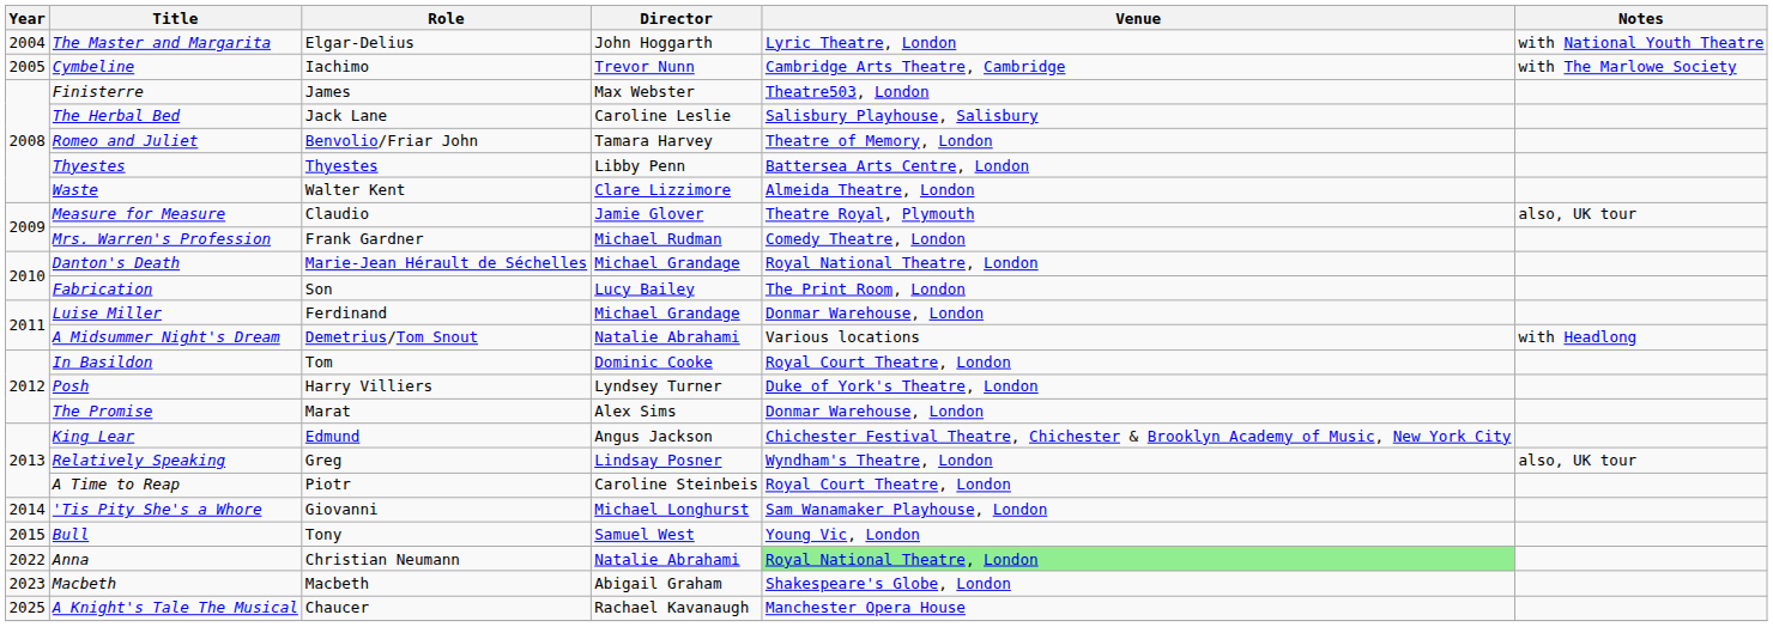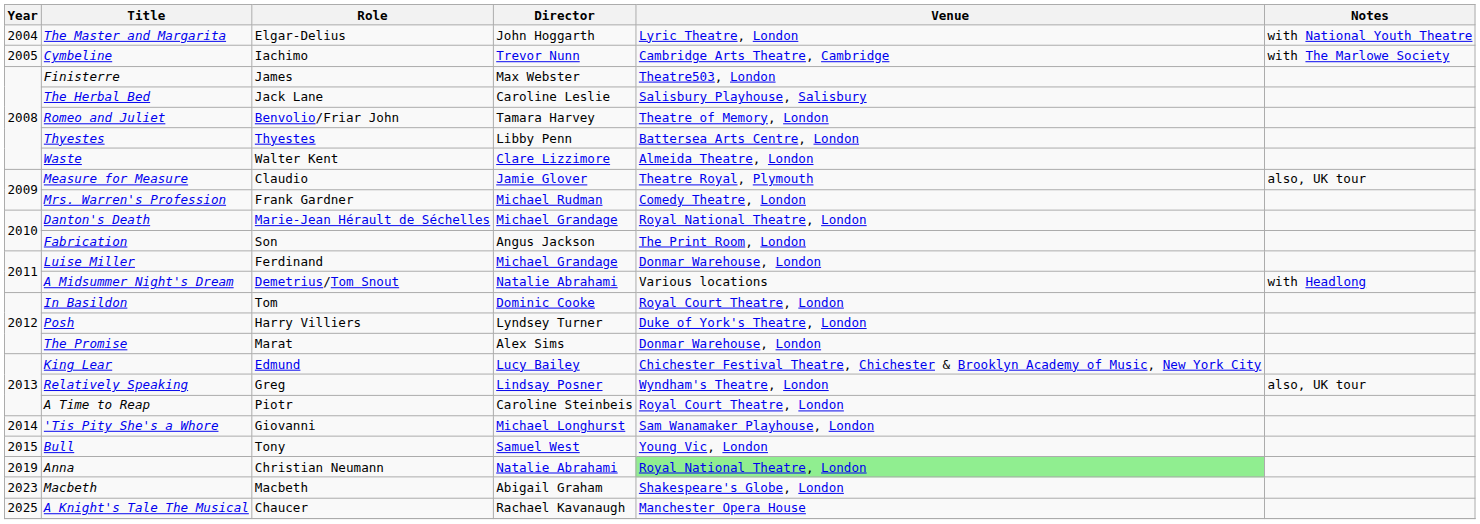 <table class="wikitable sortable">
 <tr>
 <th>Year</th>
 <th>Title</th>
 <th>Role</th>
 <th>Director</th>
 <th>Venue</th>
 <th>Notes</th>
 </tr>
 <tr>
 <td>2004</td>
 <td><em><a href='#'>The Master and Margarita</a></em></td>
 <td>Elgar-Delius</td>
 <td>John Hoggarth</td>
 <td><a href='#'>Lyric Theatre</a>, <a href='#'>London</a></td>
 <td>with <a href='#'>National Youth Theatre</a></td>
 </tr>
 <tr>
 <td>2005</td>
 <td><em><a href='#'>Cymbeline</a></em></td>
 <td>Iachimo</td>
 <td><a href='#'>Trevor Nunn</a></td>
 <td><a href='#'>Cambridge Arts Theatre</a>, <a href='#'>Cambridge</a></td>
 <td>with <a href='#'>The Marlowe Society</a></td>
 </tr>
 <tr>
 <td rowspan="5">2008</td>
 <td><em>Finisterre</em></td>
 <td>James</td>
 <td>Max Webster</td>
 <td><a href='#'>Theatre503</a>, <a href='#'>London</a></td>
 <td></td>
 </tr>
 <tr>
 <td><em><a href='#'>The Herbal Bed</a></em></td>
 <td>Jack Lane</td>
 <td>Caroline Leslie</td>
 <td><a href='#'>Salisbury Playhouse</a>, <a href='#'>Salisbury</a></td>
 <td></td>
 </tr>
 <tr>
 <td><em><a href='#'>Romeo and Juliet</a></em></td>
 <td><a href='#'>Benvolio</a>/Friar John</td>
 <td>Tamara Harvey</td>
 <td><a href='#'>Theatre of Memory</a>, <a href='#'>London</a></td>
 <td></td>
 </tr>
 <tr>
 <td><em><a href='#'>Thyestes</a></em></td>
 <td><a href='#'>Thyestes</a></td>
 <td>Libby Penn</td>
 <td><a href='#'>Battersea Arts Centre</a>, <a href='#'>London</a></td>
 <td></td>
 </tr>
 <tr>
 <td><em><a href='#'>Waste</a></em></td>
 <td>Walter Kent</td>
 <td><a href='#'>Clare Lizzimore</a></td>
 <td><a href='#'>Almeida Theatre</a>, <a href='#'>London</a></td>
 <td></td>
 </tr>
 <tr>
 <td rowspan="2">2009</td>
 <td><em><a href='#'>Measure for Measure</a></em></td>
 <td>Claudio</td>
 <td><a href='#'>Jamie Glover</a></td>
 <td><a href='#'>Theatre Royal</a>, <a href='#'>Plymouth</a></td>
 <td>also, UK tour</td>
 </tr>
 <tr>
 <td><em><a href='#'>Mrs. Warren's Profession</a></em></td>
 <td>Frank Gardner</td>
 <td><a href='#'>Michael Rudman</a></td>
 <td><a href='#'>Comedy Theatre</a>, <a href='#'>London</a></td>
 <td></td>
 </tr>
 <tr>
 <td rowspan="2">2010</td>
 <td><em><a href='#'>Danton's Death</a></em></td>
 <td><a href='#'>Marie-Jean Hérault de Séchelles</a></td>
 <td><a href='#'>Michael Grandage</a></td>
 <td><a href='#'>Royal National Theatre</a>, <a href='#'>London</a></td>
 <td></td>
 </tr>
 <tr>
 <td><em><a href='#'>Fabrication</a></em></td>
 <td>Son</td>
-<td><a href='#'>Lucy Bailey</a></td>
+<td>Angus Jackson</td>
 <td><a href='#'>The Print Room</a>, <a href='#'>London</a></td>
 <td></td>
 </tr>
 <tr>
 <td rowspan="2">2011</td>
 <td><em><a href='#'>Luise Miller</a></em></td>
 <td>Ferdinand</td>
 <td><a href='#'>Michael Grandage</a></td>
 <td><a href='#'>Donmar Warehouse</a>, <a href='#'>London</a></td>
 <td></td>
 </tr>
 <tr>
 <td><em><a href='#'>A Midsummer Night's Dream</a></em></td>
 <td><a href='#'>Demetrius</a>/<a href='#'>Tom Snout</a></td>
 <td><a href='#'>Natalie Abrahami</a></td>
 <td>Various locations</td>
 <td>with <a href='#'>Headlong</a></td>
 </tr>
 <tr>
 <td rowspan="3">2012</td>
 <td><em><a href='#'>In Basildon</a></em></td>
 <td>Tom</td>
 <td><a href='#'>Dominic Cooke</a></td>
 <td><a href='#'>Royal Court Theatre</a>, <a href='#'>London</a></td>
 <td></td>
 </tr>
 <tr>
 <td><em><a href='#'>Posh</a></em></td>
 <td>Harry Villiers</td>
 <td>Lyndsey Turner</td>
 <td><a href='#'>Duke of York's Theatre</a>, <a href='#'>London</a></td>
 <td></td>
 </tr>
 <tr>
 <td><em><a href='#'>The Promise</a></em></td>
 <td>Marat</td>
 <td>Alex Sims</td>
 <td><a href='#'>Donmar Warehouse</a>, <a href='#'>London</a></td>
 <td></td>
 </tr>
 <tr>
 <td rowspan="3">2013</td>
 <td><em><a href='#'>King Lear</a></em></td>
 <td><a href='#'>Edmund</a></td>
-<td>Angus Jackson</td>
+<td><a href='#'>Lucy Bailey</a></td>
 <td><a href='#'>Chichester Festival Theatre</a>, <a href='#'>Chichester</a> & <a href='#'>Brooklyn Academy of Music</a>, <a href='#'>New York City</a></td>
 <td></td>
 </tr>
 <tr>
 <td><em><a href='#'>Relatively Speaking</a></em></td>
 <td>Greg</td>
 <td><a href='#'>Lindsay Posner</a></td>
 <td><a href='#'>Wyndham's Theatre</a>, <a href='#'>London</a></td>
 <td>also, UK tour</td>
 </tr>
 <tr>
 <td><em>A Time to Reap</em></td>
 <td>Piotr</td>
 <td>Caroline Steinbeis</td>
 <td><a href='#'>Royal Court Theatre</a>, <a href='#'>London</a></td>
 <td></td>
 </tr>
 <tr>
 <td>2014</td>
 <td><em><a href='#'>'Tis Pity She's a Whore</a></em></td>
 <td>Giovanni</td>
 <td><a href='#'>Michael Longhurst</a></td>
 <td><a href='#'>Sam Wanamaker Playhouse</a>, <a href='#'>London</a></td>
 <td></td>
 </tr>
 <tr>
 <td>2015</td>
 <td><em><a href='#'>Bull</a></em></td>
 <td>Tony</td>
 <td><a href='#'>Samuel West</a></td>
 <td><a href='#'>Young Vic</a>, <a href='#'>London</a></td>
 <td></td>
 </tr>
 <tr>
-<td>2022</td>
+<td>2019</td>
 <td><em>Anna</em></td>
 <td>Christian Neumann</td>
 <td><a href='#'>Natalie Abrahami</a></td>
 <td style="background: lightgreen;"><a href='#'>Royal National Theatre</a>, <a href='#'>London</a></td>
 <td></td>
 </tr>
 <tr>
 <td>2023</td>
 <td><em>Macbeth</em></td>
 <td>Macbeth</td>
 <td>Abigail Graham</td>
 <td><a href='#'>Shakespeare's Globe</a>, <a href='#'>London</a></td>
 <td></td>
 </tr>
 <tr>
 <td>2025</td>
 <td><a href='#'><em>A Knight's Tale The Musical</em></a></td>
 <td>Chaucer</td>
 <td>Rachael Kavanaugh</td>
 <td><a href='#'>Manchester Opera House</a></td>
 <td></td>
 </tr>
 <tr>
 </tr>
 </table>
